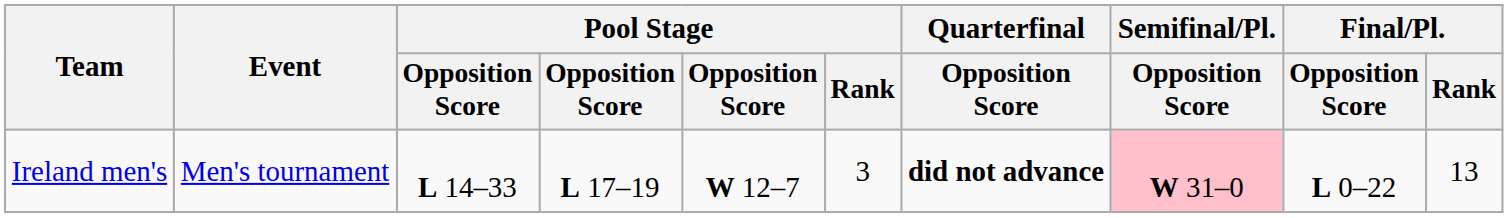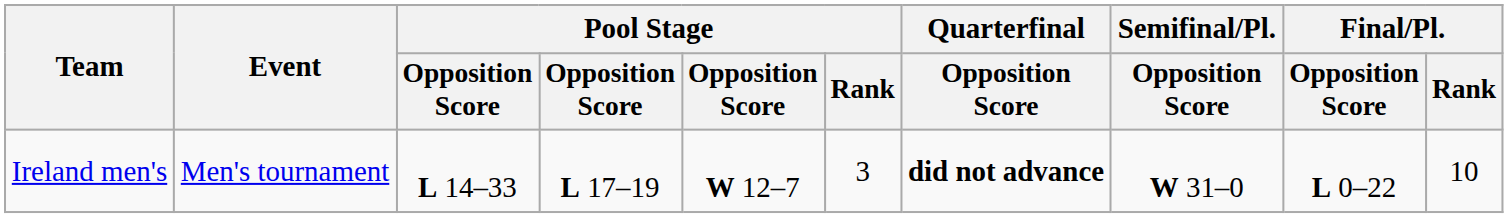 <table class="wikitable" style="font-size:90%">
 <tr>
 <th rowspan=2>Team</th>
 <th rowspan=2>Event</th>
 <th colspan=4>Pool Stage</th>
 <th>Quarterfinal</th>
 <th>Semifinal/Pl.</th>
 <th colspan=2>Final/Pl.</th>
 </tr>
 <tr style="font-size:95%">
 <th>Opposition<br>Score</th>
 <th>Opposition<br>Score</th>
 <th>Opposition<br>Score</th>
 <th>Rank</th>
 <th>Opposition<br>Score</th>
 <th>Opposition<br>Score</th>
 <th>Opposition<br>Score</th>
 <th>Rank</th>
 </tr>
 <tr align=center>
 <td align=left><a href='#'>Ireland men's</a></td>
 <td align=left><a href='#'>Men's tournament</a></td>
 <td><br><strong>L</strong> 14–33</td>
 <td><br><strong>L</strong> 17–19</td>
 <td><br><strong>W</strong> 12–7</td>
 <td>3</td>
 <td colspan=1><strong>did not advance</strong></td>
-<td style="background: pink;"><br><strong>W</strong> 31–0</td>
+<td><br><strong>W</strong> 31–0</td>
 <td><br><strong>L</strong> 0–22</td>
-<td>13</td>
+<td>10</td>
 </tr>
 </table>
